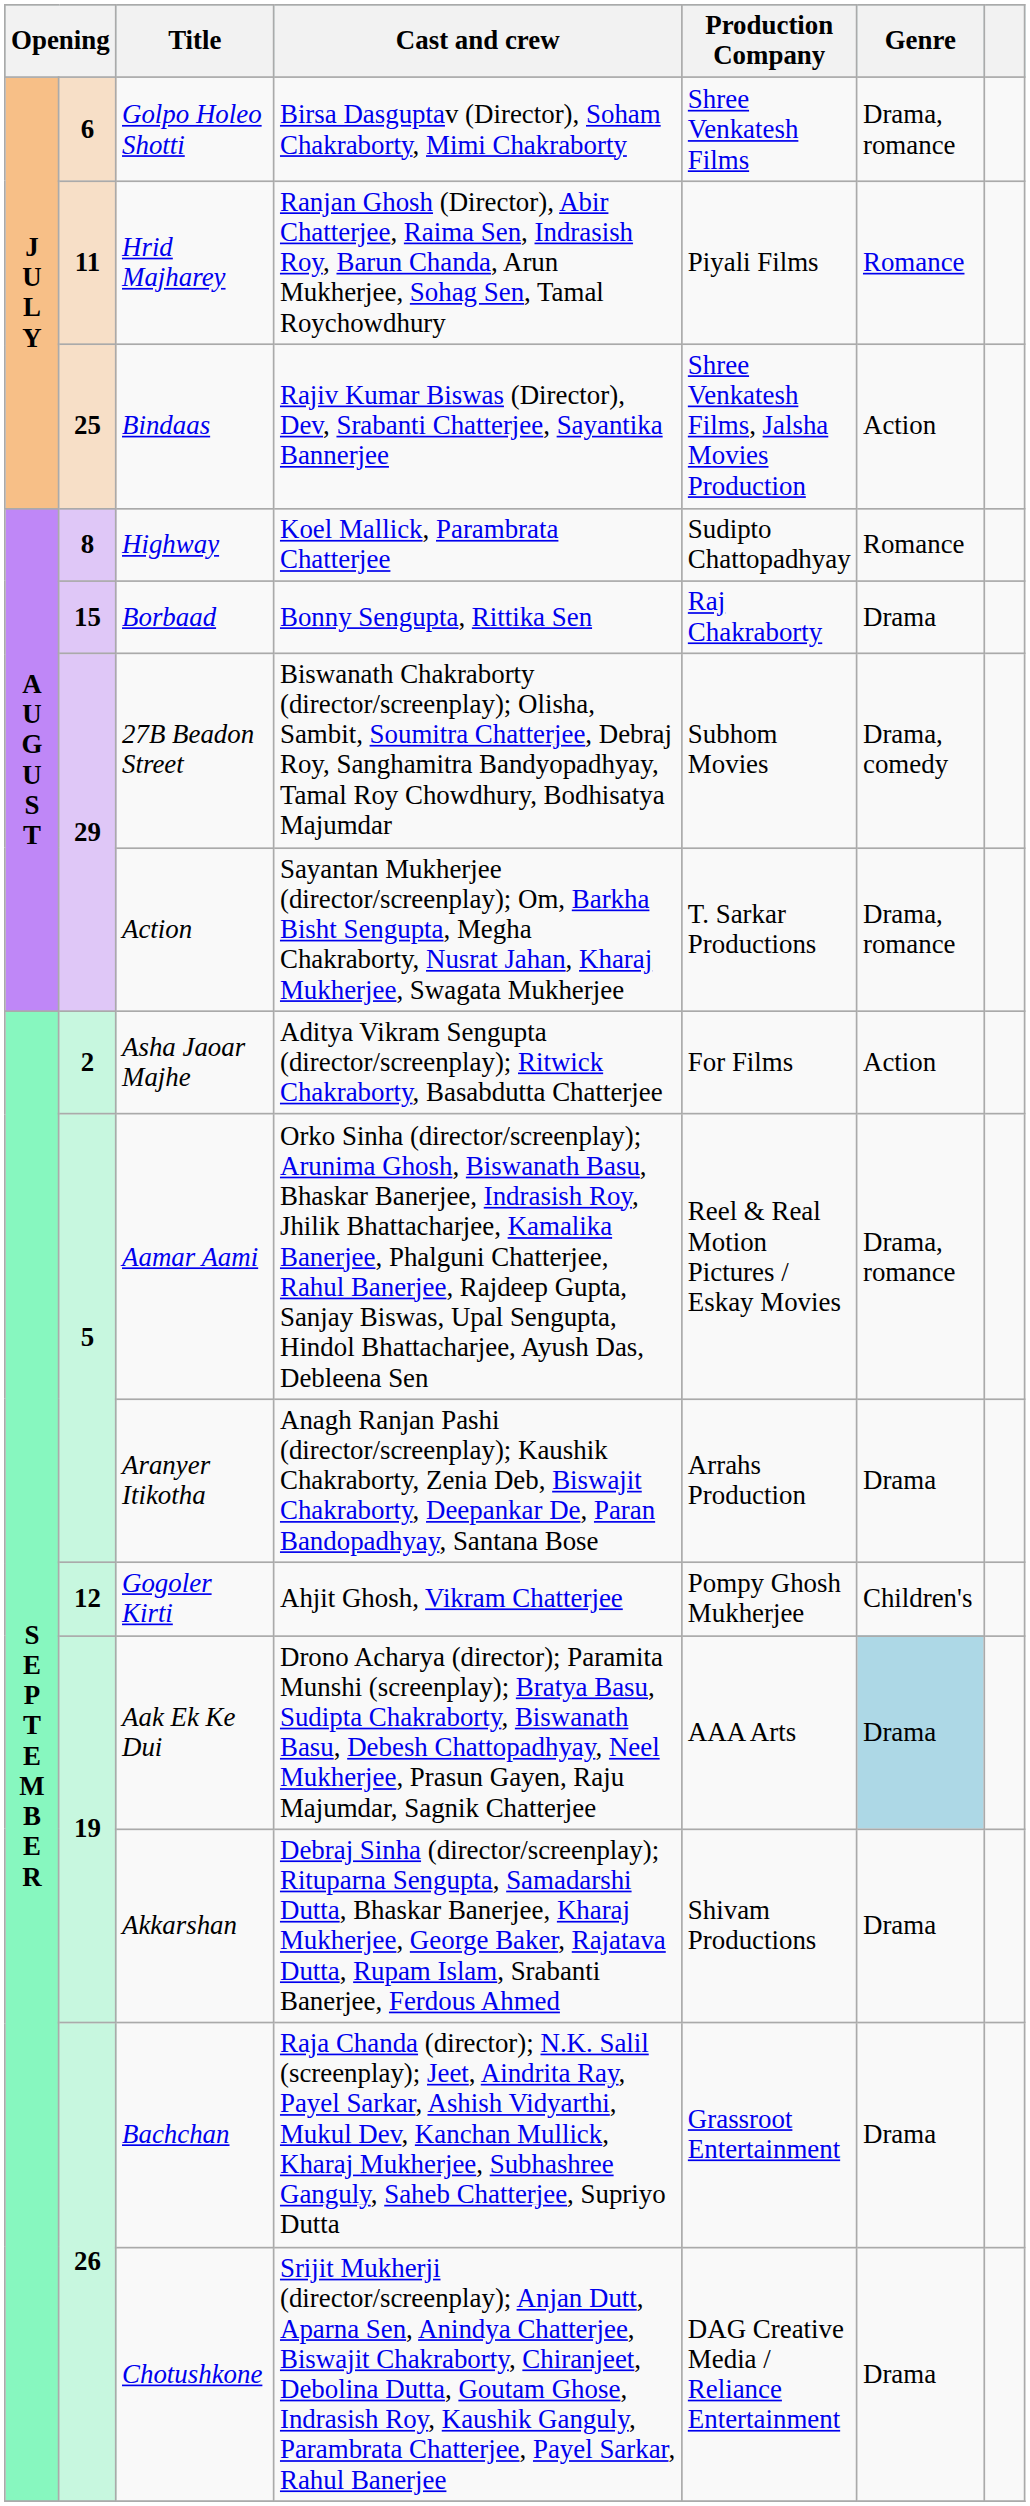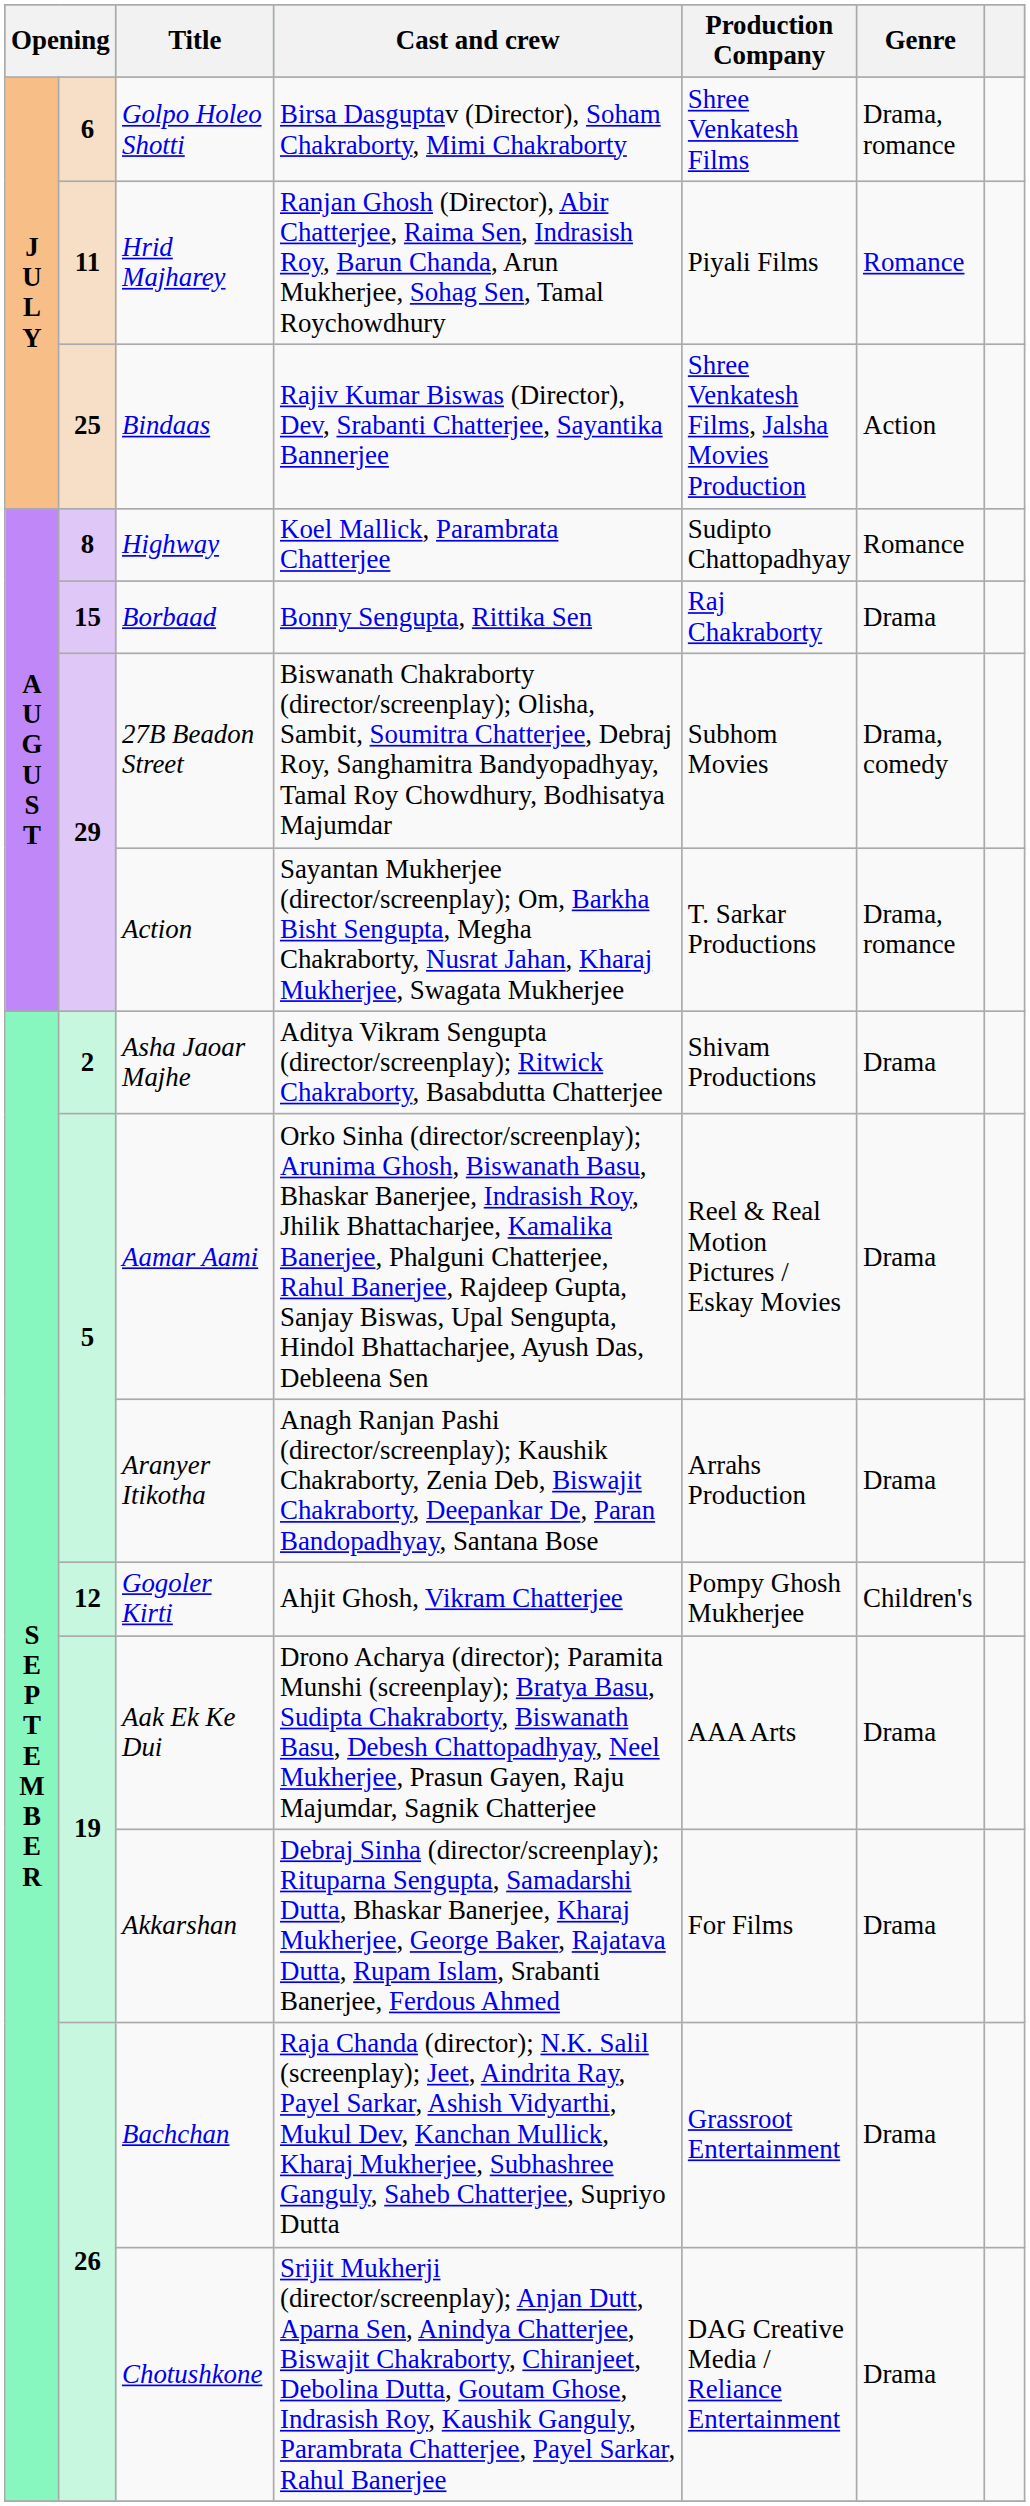 <table class="wikitable sortable">
 <tr style="background:#b0e0e6; text-align:center;">
 <th colspan="2" style="width:6%;">Opening</th>
 <th>Title</th>
 <th style="width:40%;">Cast and crew</th>
 <th style="width:15%;">Production Company</th>
 <th>Genre</th>
 <th style="width:4%;"></th>
 </tr>
 <tr>
 <th rowspan="3" style="text-align:center; background:#f7bf87">J<br>U<br>L<br>Y</th>
 <td rowspan="1" style="text-align:center; background:#f7dfc7"><strong>6</strong></td>
 <td><em><a href='#'>Golpo Holeo Shotti</a></em></td>
 <td><a href='#'>Birsa Dasgupta</a>v (Director), <a href='#'>Soham Chakraborty</a>, <a href='#'>Mimi Chakraborty</a></td>
 <td><a href='#'>Shree Venkatesh Films</a></td>
 <td>Drama, romance</td>
 <td></td>
 </tr>
 <tr>
 <td rowspan="1" style="text-align:center; background:#f7dfc7"><strong>11</strong></td>
 <td><em><a href='#'>Hrid Majharey</a></em></td>
 <td><a href='#'>Ranjan Ghosh</a> (Director), <a href='#'>Abir Chatterjee</a>, <a href='#'>Raima Sen</a>, <a href='#'>Indrasish Roy</a>, <a href='#'>Barun Chanda</a>, Arun Mukherjee, <a href='#'>Sohag Sen</a>, Tamal Roychowdhury</td>
 <td>Piyali Films</td>
 <td><a href='#'>Romance</a></td>
 <td></td>
 </tr>
 <tr>
 <td rowspan="1" style="text-align:center; background:#f7dfc7"><strong>25</strong></td>
 <td><em><a href='#'>Bindaas</a></em></td>
 <td><a href='#'>Rajiv Kumar Biswas</a> (Director), <a href='#'>Dev</a>, <a href='#'>Srabanti Chatterjee</a>, <a href='#'>Sayantika Bannerjee</a></td>
 <td><a href='#'>Shree Venkatesh Films</a>, <a href='#'>Jalsha Movies Production</a></td>
 <td>Action</td>
 <td></td>
 </tr>
 <tr>
 <th rowspan="4" style="text-align:center; background:#bf87f7;">A<br>U<br>G<br>U<br>S<br>T</th>
 <td rowspan="1" style="text-align:center; background:#dfc7f7;"><strong>8</strong></td>
 <td><em><a href='#'>Highway</a></em></td>
 <td><a href='#'>Koel Mallick</a>, <a href='#'>Parambrata Chatterjee</a></td>
 <td>Sudipto Chattopadhyay</td>
 <td>Romance</td>
 <td></td>
 </tr>
 <tr>
 <td rowspan="1" style="text-align:center; background:#dfc7f7;"><strong>15</strong></td>
 <td><em><a href='#'>Borbaad</a></em></td>
 <td><a href='#'>Bonny Sengupta</a>, <a href='#'>Rittika Sen</a></td>
 <td><a href='#'>Raj Chakraborty</a></td>
 <td>Drama</td>
 <td></td>
 </tr>
 <tr>
 <td rowspan="2" style="text-align:center; background:#dfc7f7;"><strong>29</strong></td>
 <td><em>27B Beadon Street</em></td>
 <td>Biswanath Chakraborty (director/screenplay); Olisha, Sambit, <a href='#'>Soumitra Chatterjee</a>, Debraj Roy, Sanghamitra Bandyopadhyay, Tamal Roy Chowdhury, Bodhisatya Majumdar</td>
 <td>Subhom Movies</td>
 <td>Drama, comedy</td>
 <td></td>
 </tr>
 <tr>
 <td><em>Action</em></td>
 <td>Sayantan Mukherjee (director/screenplay); Om, <a href='#'>Barkha Bisht Sengupta</a>, Megha Chakraborty, <a href='#'>Nusrat Jahan</a>, <a href='#'>Kharaj Mukherjee</a>, Swagata Mukherjee</td>
 <td>T. Sarkar Productions</td>
 <td>Drama, romance</td>
 <td></td>
 </tr>
 <tr>
 <th rowspan="8" style="text-align:center; background:#87f7bf;">S<br>E<br>P<br>T<br>E<br>M<br>B<br>E<br>R</th>
 <td rowspan="1" style="text-align:center; background:#c7f7df;"><strong>2</strong></td>
 <td><em>Asha Jaoar Majhe</em></td>
 <td>Aditya Vikram Sengupta (director/screenplay); <a href='#'>Ritwick Chakraborty</a>, Basabdutta Chatterjee</td>
-<td>For Films</td>
-<td>Action</td>
+<td>Shivam Productions</td>
+<td>Drama</td>
 <td></td>
 </tr>
 <tr>
 <td rowspan="2" style="text-align:center; background:#c7f7df;"><strong>5</strong></td>
 <td><em><a href='#'>Aamar Aami</a></em></td>
 <td>Orko Sinha (director/screenplay); <a href='#'>Arunima Ghosh</a>, <a href='#'>Biswanath Basu</a>, Bhaskar Banerjee, <a href='#'>Indrasish Roy</a>, Jhilik Bhattacharjee, <a href='#'>Kamalika Banerjee</a>, Phalguni Chatterjee, <a href='#'>Rahul Banerjee</a>, Rajdeep Gupta, Sanjay Biswas, Upal Sengupta, Hindol Bhattacharjee, Ayush Das, Debleena Sen</td>
 <td>Reel & Real Motion Pictures / Eskay Movies</td>
-<td>Drama, romance</td>
+<td>Drama</td>
 <td></td>
 </tr>
 <tr>
 <td><em>Aranyer Itikotha</em></td>
 <td>Anagh Ranjan Pashi (director/screenplay); Kaushik Chakraborty, Zenia Deb, <a href='#'>Biswajit Chakraborty</a>, <a href='#'>Deepankar De</a>, <a href='#'>Paran Bandopadhyay</a>, Santana Bose</td>
 <td>Arrahs Production</td>
 <td>Drama</td>
 <td></td>
 </tr>
 <tr>
 <td rowspan="1" style="text-align:center; background:#c7f7df;"><strong>12</strong></td>
 <td><em><a href='#'>Gogoler Kirti</a></em></td>
 <td>Ahjit Ghosh, <a href='#'>Vikram Chatterjee</a></td>
 <td>Pompy Ghosh Mukherjee</td>
 <td>Children's</td>
 <td></td>
 </tr>
 <tr>
 <td rowspan="2" style="text-align:center; background:#c7f7df;"><strong>19</strong></td>
 <td><em>Aak Ek Ke Dui</em></td>
 <td>Drono Acharya (director); Paramita Munshi (screenplay); <a href='#'>Bratya Basu</a>, <a href='#'>Sudipta Chakraborty</a>, <a href='#'>Biswanath Basu</a>, <a href='#'>Debesh Chattopadhyay</a>, <a href='#'>Neel Mukherjee</a>, Prasun Gayen, Raju Majumdar, Sagnik Chatterjee</td>
 <td>AAA Arts</td>
-<td style="background: lightblue;">Drama</td>
+<td>Drama</td>
 <td></td>
 </tr>
 <tr>
 <td><em>Akkarshan</em></td>
 <td><a href='#'>Debraj Sinha</a> (director/screenplay); <a href='#'>Rituparna Sengupta</a>, <a href='#'>Samadarshi Dutta</a>, Bhaskar Banerjee, <a href='#'>Kharaj Mukherjee</a>, <a href='#'>George Baker</a>, <a href='#'>Rajatava Dutta</a>, <a href='#'>Rupam Islam</a>, Srabanti Banerjee, <a href='#'>Ferdous Ahmed</a></td>
-<td>Shivam Productions</td>
+<td>For Films</td>
 <td>Drama</td>
 <td></td>
 </tr>
 <tr>
 <td rowspan="2" style="text-align:center; background:#c7f7df;"><strong>26</strong></td>
 <td><em><a href='#'>Bachchan</a></em></td>
 <td><a href='#'>Raja Chanda</a> (director); <a href='#'>N.K. Salil</a> (screenplay); <a href='#'>Jeet</a>, <a href='#'>Aindrita Ray</a>, <a href='#'>Payel Sarkar</a>, <a href='#'>Ashish Vidyarthi</a>, <a href='#'>Mukul Dev</a>, <a href='#'>Kanchan Mullick</a>, <a href='#'>Kharaj Mukherjee</a>, <a href='#'>Subhashree Ganguly</a>, <a href='#'>Saheb Chatterjee</a>, Supriyo Dutta</td>
 <td><a href='#'>Grassroot Entertainment</a></td>
 <td>Drama</td>
 <td></td>
 </tr>
 <tr>
 <td><em><a href='#'>Chotushkone</a></em></td>
 <td><a href='#'>Srijit Mukherji</a> (director/screenplay); <a href='#'>Anjan Dutt</a>, <a href='#'>Aparna Sen</a>, <a href='#'>Anindya Chatterjee</a>, <a href='#'>Biswajit Chakraborty</a>, <a href='#'>Chiranjeet</a>, <a href='#'>Debolina Dutta</a>, <a href='#'>Goutam Ghose</a>, <a href='#'>Indrasish Roy</a>, <a href='#'>Kaushik Ganguly</a>, <a href='#'>Parambrata Chatterjee</a>, <a href='#'>Payel Sarkar</a>, <a href='#'>Rahul Banerjee</a></td>
 <td>DAG Creative Media / <a href='#'>Reliance Entertainment</a></td>
 <td>Drama</td>
 <td></td>
 </tr>
 <tr>
 </tr>
 </table>
